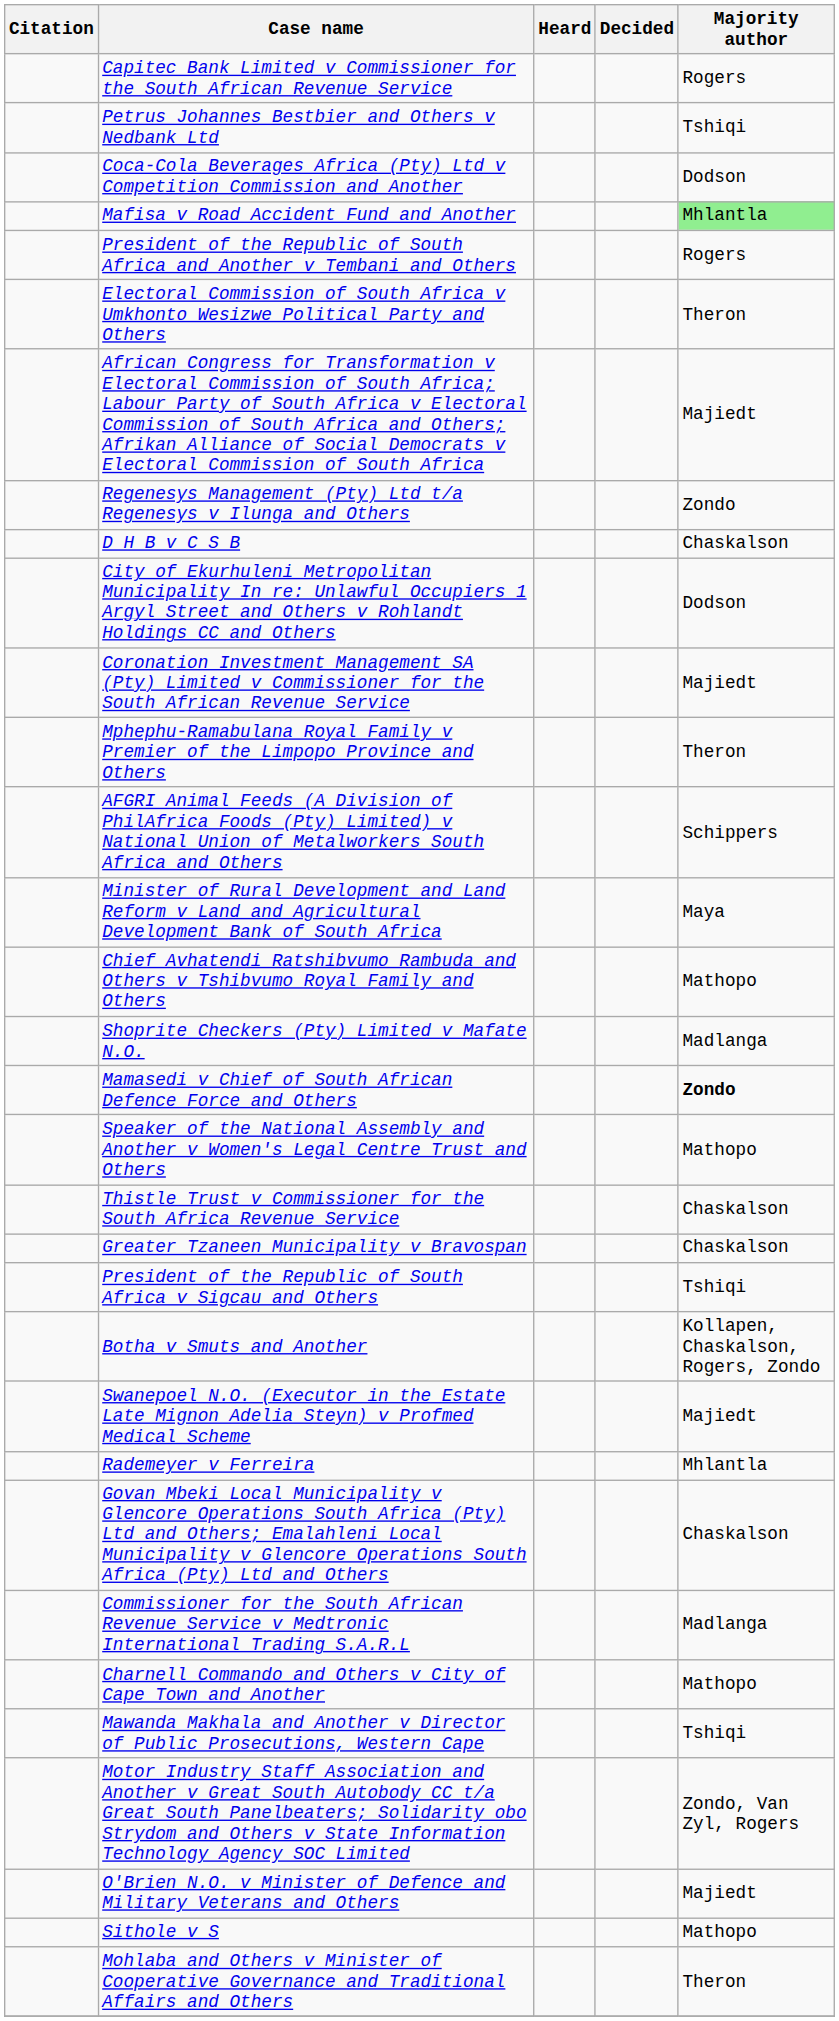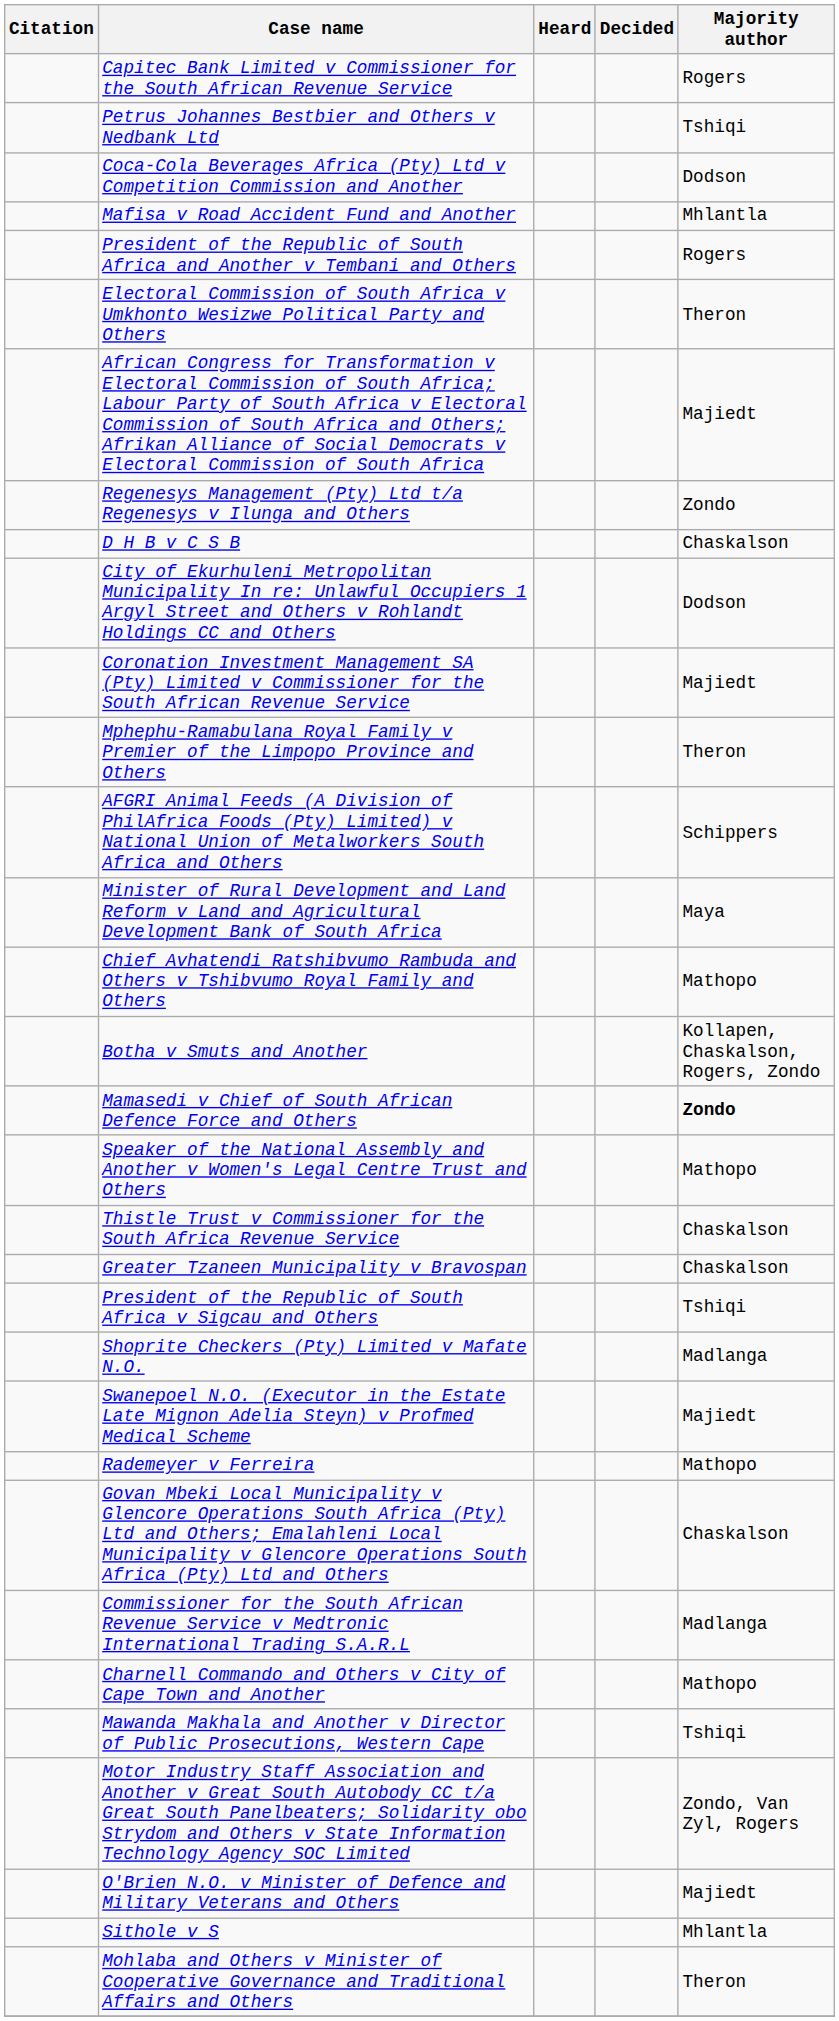 <table class="wikitable sortable static-row-numbers">
 <tr>
 <th>Citation</th>
 <th>Case name</th>
 <th>Heard</th>
 <th>Decided</th>
 <th>Majority author</th>
 </tr>
 <tr>
 <td nowrap></td>
 <td><em><a href='#'>Capitec Bank Limited v Commissioner for the South African Revenue Service</a></em></td>
 <td></td>
 <td></td>
 <td>Rogers</td>
 </tr>
 <tr>
 <td nowrap></td>
 <td><em><a href='#'>Petrus Johannes Bestbier and Others v Nedbank Ltd</a></em></td>
 <td></td>
 <td></td>
 <td>Tshiqi</td>
 </tr>
 <tr>
 <td nowrap></td>
 <td><em><a href='#'>Coca-Cola Beverages Africa (Pty) Ltd v Competition Commission and Another</a></em></td>
 <td></td>
 <td></td>
 <td>Dodson</td>
 </tr>
 <tr>
 <td nowrap></td>
 <td><em><a href='#'>Mafisa v Road Accident Fund and Another</a></em></td>
 <td></td>
 <td></td>
-<td style="background: lightgreen;">Mhlantla</td>
+<td>Mhlantla</td>
 </tr>
 <tr>
 <td nowrap></td>
 <td><em><a href='#'>President of the Republic of South Africa and Another v Tembani and Others</a></em></td>
 <td></td>
 <td></td>
 <td>Rogers</td>
 </tr>
 <tr>
 <td nowrap></td>
 <td><em><a href='#'>Electoral Commission of South Africa v Umkhonto Wesizwe Political Party and Others</a></em></td>
 <td></td>
 <td></td>
 <td>Theron</td>
 </tr>
 <tr>
 <td nowrap></td>
 <td><em><a href='#'>African Congress for Transformation v Electoral Commission of South Africa; Labour Party of South Africa v Electoral Commission of South Africa and Others; Afrikan Alliance of Social Democrats v Electoral Commission of South Africa</a></em></td>
 <td></td>
 <td></td>
 <td>Majiedt</td>
 </tr>
 <tr>
 <td nowrap></td>
 <td><em><a href='#'>Regenesys Management (Pty) Ltd t/a Regenesys v Ilunga and Others</a></em></td>
 <td></td>
 <td></td>
 <td>Zondo</td>
 </tr>
 <tr>
 <td nowrap></td>
 <td><em><a href='#'>D H B v C S B </a></em></td>
 <td></td>
 <td></td>
 <td>Chaskalson</td>
 </tr>
 <tr>
 <td nowrap></td>
 <td><em><a href='#'>City of Ekurhuleni Metropolitan Municipality In re: Unlawful Occupiers 1 Argyl Street and Others v Rohlandt Holdings CC and Others</a></em></td>
 <td></td>
 <td></td>
 <td>Dodson</td>
 </tr>
 <tr>
 <td nowrap></td>
 <td><em><a href='#'>Coronation Investment Management SA (Pty) Limited v Commissioner for the South African Revenue Service</a></em></td>
 <td></td>
 <td></td>
 <td>Majiedt</td>
 </tr>
 <tr>
 <td nowrap></td>
 <td><em><a href='#'>Mphephu-Ramabulana Royal Family v Premier of the Limpopo Province and Others</a></em></td>
 <td></td>
 <td></td>
 <td>Theron</td>
 </tr>
 <tr>
 <td nowrap></td>
 <td><em><a href='#'>AFGRI Animal Feeds (A Division of PhilAfrica Foods (Pty) Limited) v National Union of Metalworkers South Africa and Others</a></em></td>
 <td></td>
 <td></td>
 <td>Schippers</td>
 </tr>
 <tr>
 <td nowrap></td>
 <td><em><a href='#'>Minister of Rural Development and Land Reform v Land and Agricultural Development Bank of South Africa</a></em></td>
 <td></td>
 <td></td>
 <td>Maya</td>
 </tr>
 <tr>
 <td nowrap></td>
 <td><em><a href='#'>Chief Avhatendi Ratshibvumo Rambuda and Others v Tshibvumo Royal Family and Others</a></em></td>
 <td></td>
 <td></td>
 <td>Mathopo</td>
 </tr>
 <tr>
 <td nowrap></td>
-<td><em><a href='#'>Shoprite Checkers (Pty) Limited v Mafate N.O.</a></em></td>
+<td><em><a href='#'>Botha v Smuts and Another</a></em></td>
 <td></td>
 <td></td>
-<td>Madlanga</td>
+<td>Kollapen, Chaskalson, Rogers, Zondo</td>
 </tr>
 <tr>
 <td nowrap></td>
 <td><em><a href='#'>Mamasedi v Chief of South African Defence Force and Others</a></em></td>
 <td></td>
 <td></td>
 <td><strong>Zondo</strong></td>
 </tr>
 <tr>
 <td nowrap></td>
 <td><em><a href='#'>Speaker of the National Assembly and Another v Women's Legal Centre Trust and Others</a></em></td>
 <td></td>
 <td></td>
 <td>Mathopo</td>
 </tr>
 <tr>
 <td nowrap></td>
 <td><em><a href='#'>Thistle Trust v Commissioner for the South Africa Revenue Service</a></em></td>
 <td></td>
 <td></td>
 <td>Chaskalson</td>
 </tr>
 <tr>
 <td nowrap></td>
 <td><em><a href='#'>Greater Tzaneen Municipality v Bravospan</a></em></td>
 <td></td>
 <td></td>
 <td>Chaskalson</td>
 </tr>
 <tr>
 <td nowrap></td>
 <td><em><a href='#'>President of the Republic of South Africa v Sigcau and Others</a></em></td>
 <td></td>
 <td></td>
 <td>Tshiqi</td>
 </tr>
 <tr>
 <td nowrap></td>
-<td><em><a href='#'>Botha v Smuts and Another</a></em></td>
+<td><em><a href='#'>Shoprite Checkers (Pty) Limited v Mafate N.O.</a></em></td>
 <td></td>
 <td></td>
-<td>Kollapen, Chaskalson, Rogers, Zondo</td>
+<td>Madlanga</td>
 </tr>
 <tr>
 <td nowrap></td>
 <td><em><a href='#'>Swanepoel N.O. (Executor in the Estate Late Mignon Adelia Steyn) v Profmed Medical Scheme</a></em></td>
 <td></td>
 <td></td>
 <td>Majiedt</td>
 </tr>
 <tr>
 <td nowrap></td>
 <td><em><a href='#'>Rademeyer v Ferreira</a></em></td>
 <td></td>
 <td></td>
-<td>Mhlantla</td>
+<td>Mathopo</td>
 </tr>
 <tr>
 <td nowrap></td>
 <td><em><a href='#'>Govan Mbeki Local Municipality v Glencore Operations South Africa (Pty) Ltd and Others; Emalahleni Local Municipality v Glencore Operations South Africa (Pty) Ltd and Others</a></em></td>
 <td></td>
 <td></td>
 <td>Chaskalson</td>
 </tr>
 <tr>
 <td nowrap></td>
 <td><em><a href='#'>Commissioner for the South African Revenue Service v Medtronic International Trading S.A.R.L</a></em></td>
 <td></td>
 <td></td>
 <td>Madlanga</td>
 </tr>
 <tr>
 <td nowrap></td>
 <td><em><a href='#'>Charnell Commando and Others v City of Cape Town and Another</a></em></td>
 <td></td>
 <td></td>
 <td>Mathopo</td>
 </tr>
 <tr>
 <td nowrap></td>
 <td><em><a href='#'>Mawanda Makhala and Another v Director of Public Prosecutions, Western Cape</a></em></td>
 <td></td>
 <td></td>
 <td>Tshiqi</td>
 </tr>
 <tr>
 <td nowrap></td>
 <td><em><a href='#'>Motor Industry Staff Association and Another v Great South Autobody CC t/a Great South Panelbeaters; Solidarity obo Strydom and Others v State Information Technology Agency SOC Limited</a></em></td>
 <td></td>
 <td></td>
 <td>Zondo, Van Zyl, Rogers</td>
 </tr>
 <tr>
 <td nowrap></td>
 <td><em><a href='#'>O'Brien N.O. v Minister of Defence and Military Veterans and Others</a></em></td>
 <td></td>
 <td></td>
 <td>Majiedt</td>
 </tr>
 <tr>
 <td nowrap></td>
 <td><em><a href='#'>Sithole v S</a></em></td>
 <td></td>
 <td></td>
-<td>Mathopo</td>
+<td>Mhlantla</td>
 </tr>
 <tr>
 <td nowrap></td>
 <td><em><a href='#'>Mohlaba and Others v Minister of Cooperative Governance and Traditional Affairs and Others</a></em></td>
 <td></td>
 <td></td>
 <td>Theron</td>
 </tr>
 <tr>
 </tr>
 </table>
